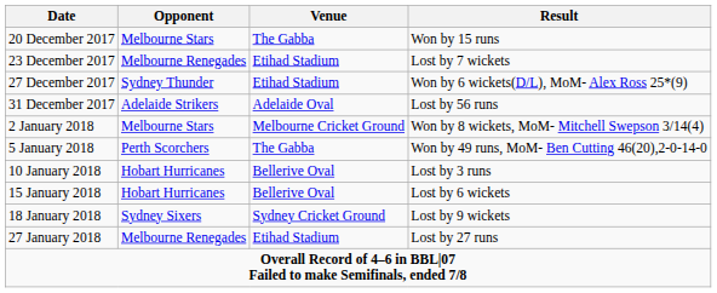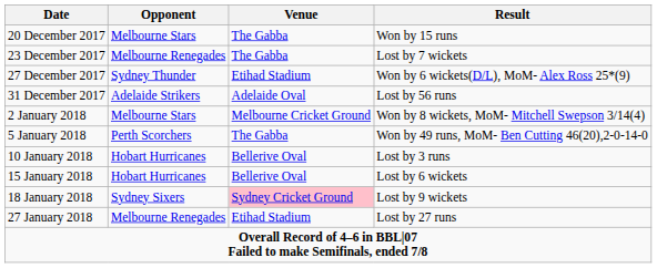 <table class="wikitable">
 <tr>
 <th>Date</th>
 <th>Opponent</th>
 <th>Venue</th>
 <th>Result</th>
 </tr>
 <tr align= style="background:#c3fdb8;">
 <td>20 December 2017</td>
 <td><a href='#'>Melbourne Stars</a></td>
 <td><a href='#'>The Gabba</a></td>
 <td>Won by 15 runs</td>
 </tr>
 <tr align= style="background:#fbb; ">
 <td>23 December 2017</td>
 <td><a href='#'>Melbourne Renegades</a></td>
-<td><a href='#'>Etihad Stadium</a></td>
+<td><a href='#'>The Gabba</a></td>
 <td>Lost by 7 wickets</td>
 </tr>
 <tr align= style="background:#fbb; ">
 <td>27 December 2017</td>
 <td><a href='#'>Sydney Thunder</a></td>
 <td><a href='#'>Etihad Stadium</a></td>
 <td>Won by 6 wickets(<a href='#'>D/L</a>), MoM- <a href='#'>Alex Ross</a> 25*(9)</td>
 </tr>
 <tr align= style="background:#fbb; ">
 <td>31 December 2017</td>
 <td><a href='#'>Adelaide Strikers</a></td>
 <td><a href='#'>Adelaide Oval</a></td>
 <td>Lost by 56 runs</td>
 </tr>
 <tr align= style="background:#c3fdb8;">
 <td>2 January 2018</td>
 <td><a href='#'>Melbourne Stars</a></td>
 <td><a href='#'>Melbourne Cricket Ground</a></td>
 <td>Won by 8 wickets, MoM-  <a href='#'>Mitchell Swepson</a> 3/14(4)</td>
 </tr>
 <tr align= style="background:#fbb; ">
 <td>5 January 2018</td>
 <td><a href='#'>Perth Scorchers</a></td>
 <td><a href='#'>The Gabba</a></td>
 <td>Won by 49 runs, MoM-  <a href='#'>Ben Cutting</a> 46(20),2-0-14-0</td>
 </tr>
 <tr align= style="background:#c3fdb8;">
 <td>10 January 2018</td>
 <td><a href='#'>Hobart Hurricanes</a></td>
 <td><a href='#'>Bellerive Oval</a></td>
 <td>Lost by 3 runs</td>
 </tr>
 <tr align= style="background:#fbb; ">
 <td>15 January 2018</td>
 <td><a href='#'>Hobart Hurricanes</a></td>
 <td><a href='#'>Bellerive Oval</a></td>
 <td>Lost by 6 wickets</td>
 </tr>
 <tr>
 <td>18 January 2018</td>
 <td><a href='#'>Sydney Sixers</a></td>
-<td><a href='#'>Sydney Cricket Ground</a></td>
+<td style="background: pink;"><a href='#'>Sydney Cricket Ground</a></td>
 <td>Lost by 9 wickets</td>
 </tr>
 <tr align= style="background:#fbb; ">
 <td>27 January 2018</td>
 <td><a href='#'>Melbourne Renegades</a></td>
 <td><a href='#'>Etihad Stadium</a></td>
 <td>Lost by 27 runs</td>
 </tr>
 <tr>
 <td colspan="4" style="text-align: center; "><strong>Overall Record of 4–6 in BBL|07</strong><br><strong>Failed to make Semifinals, ended 7/8</strong></td>
 </tr>
 </table>
